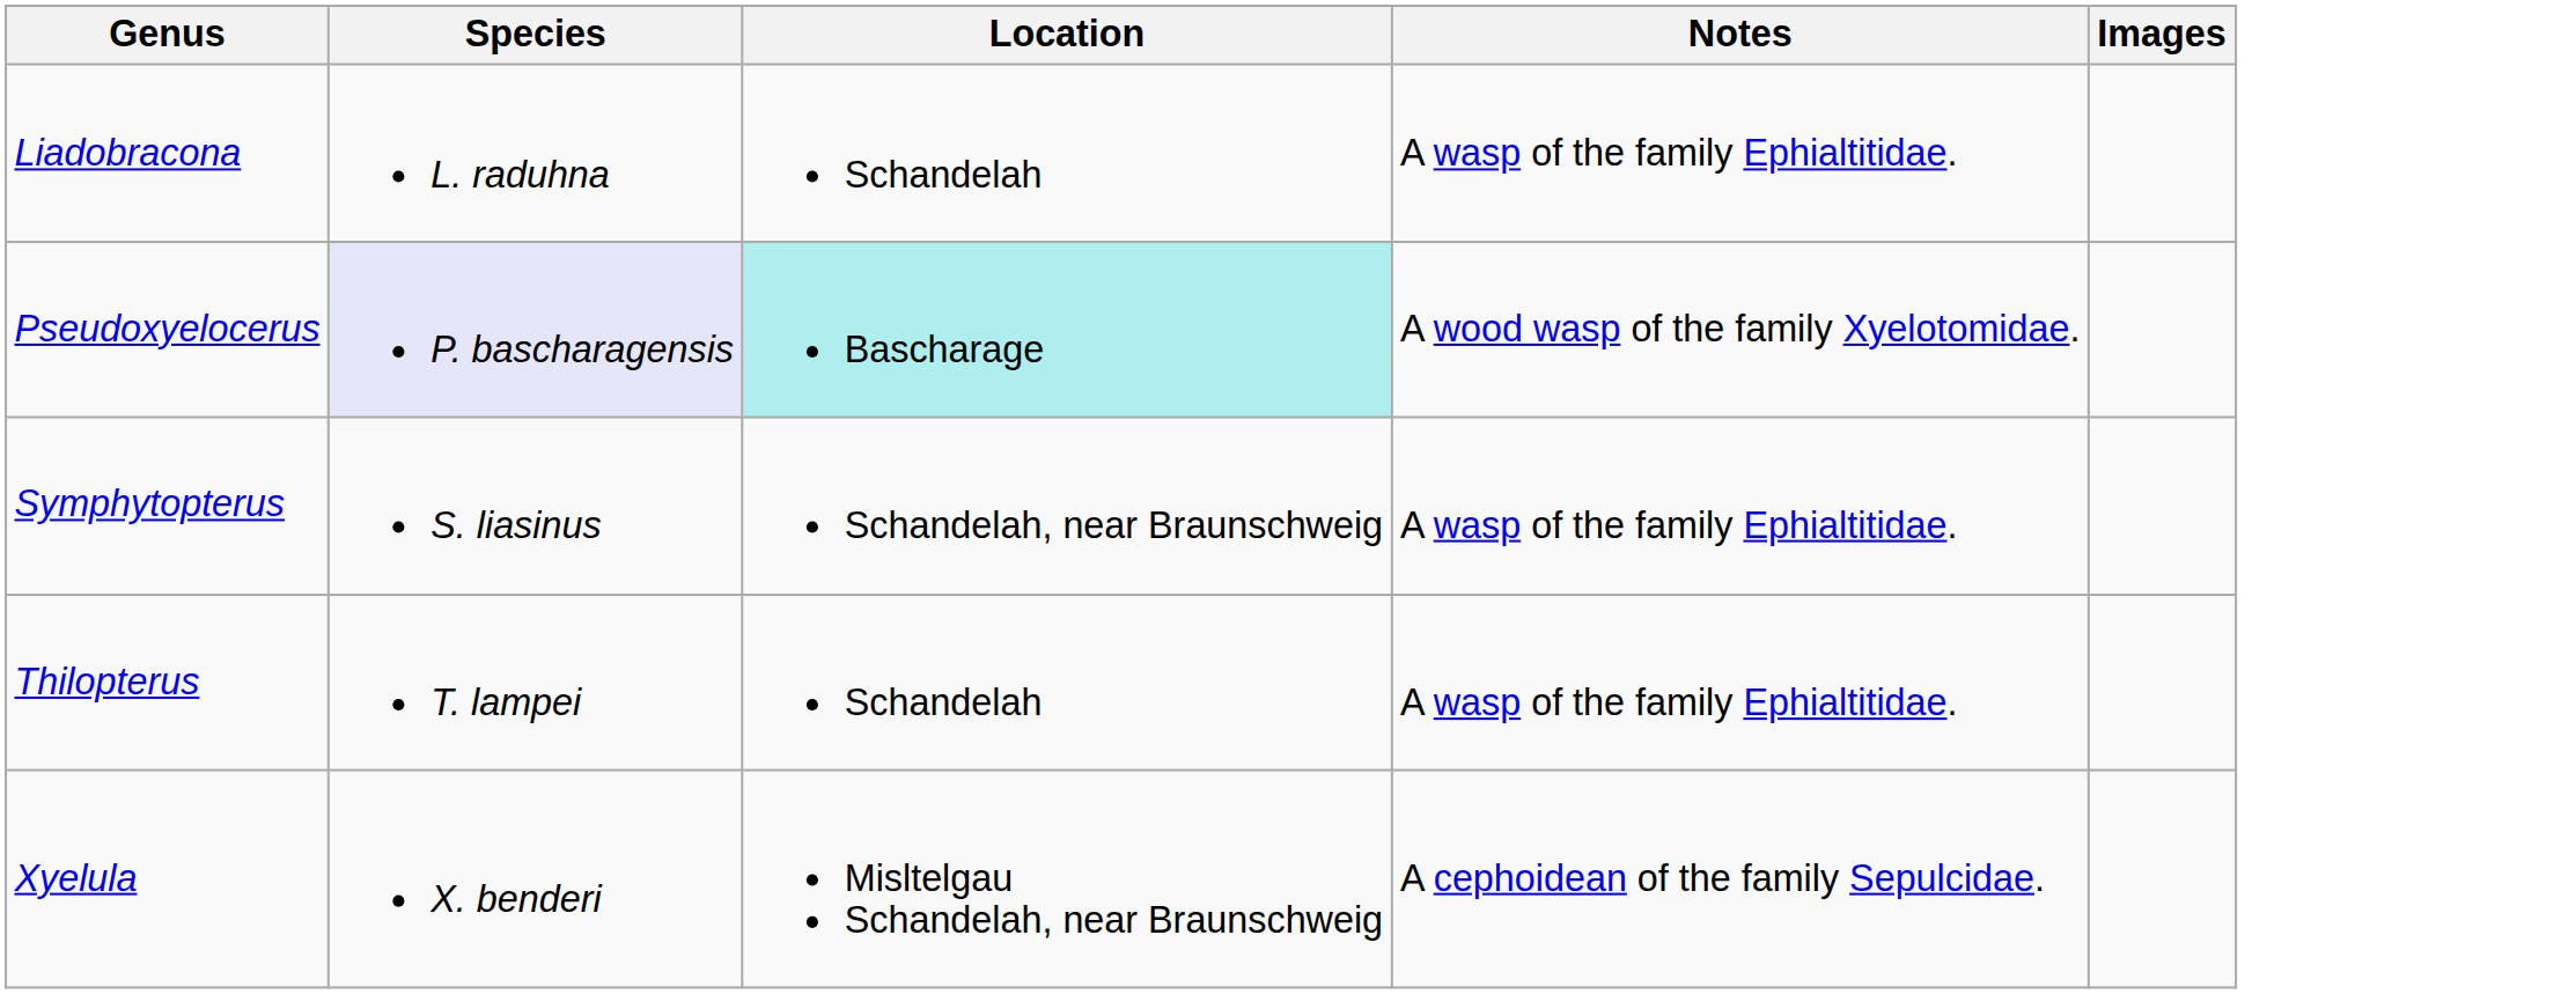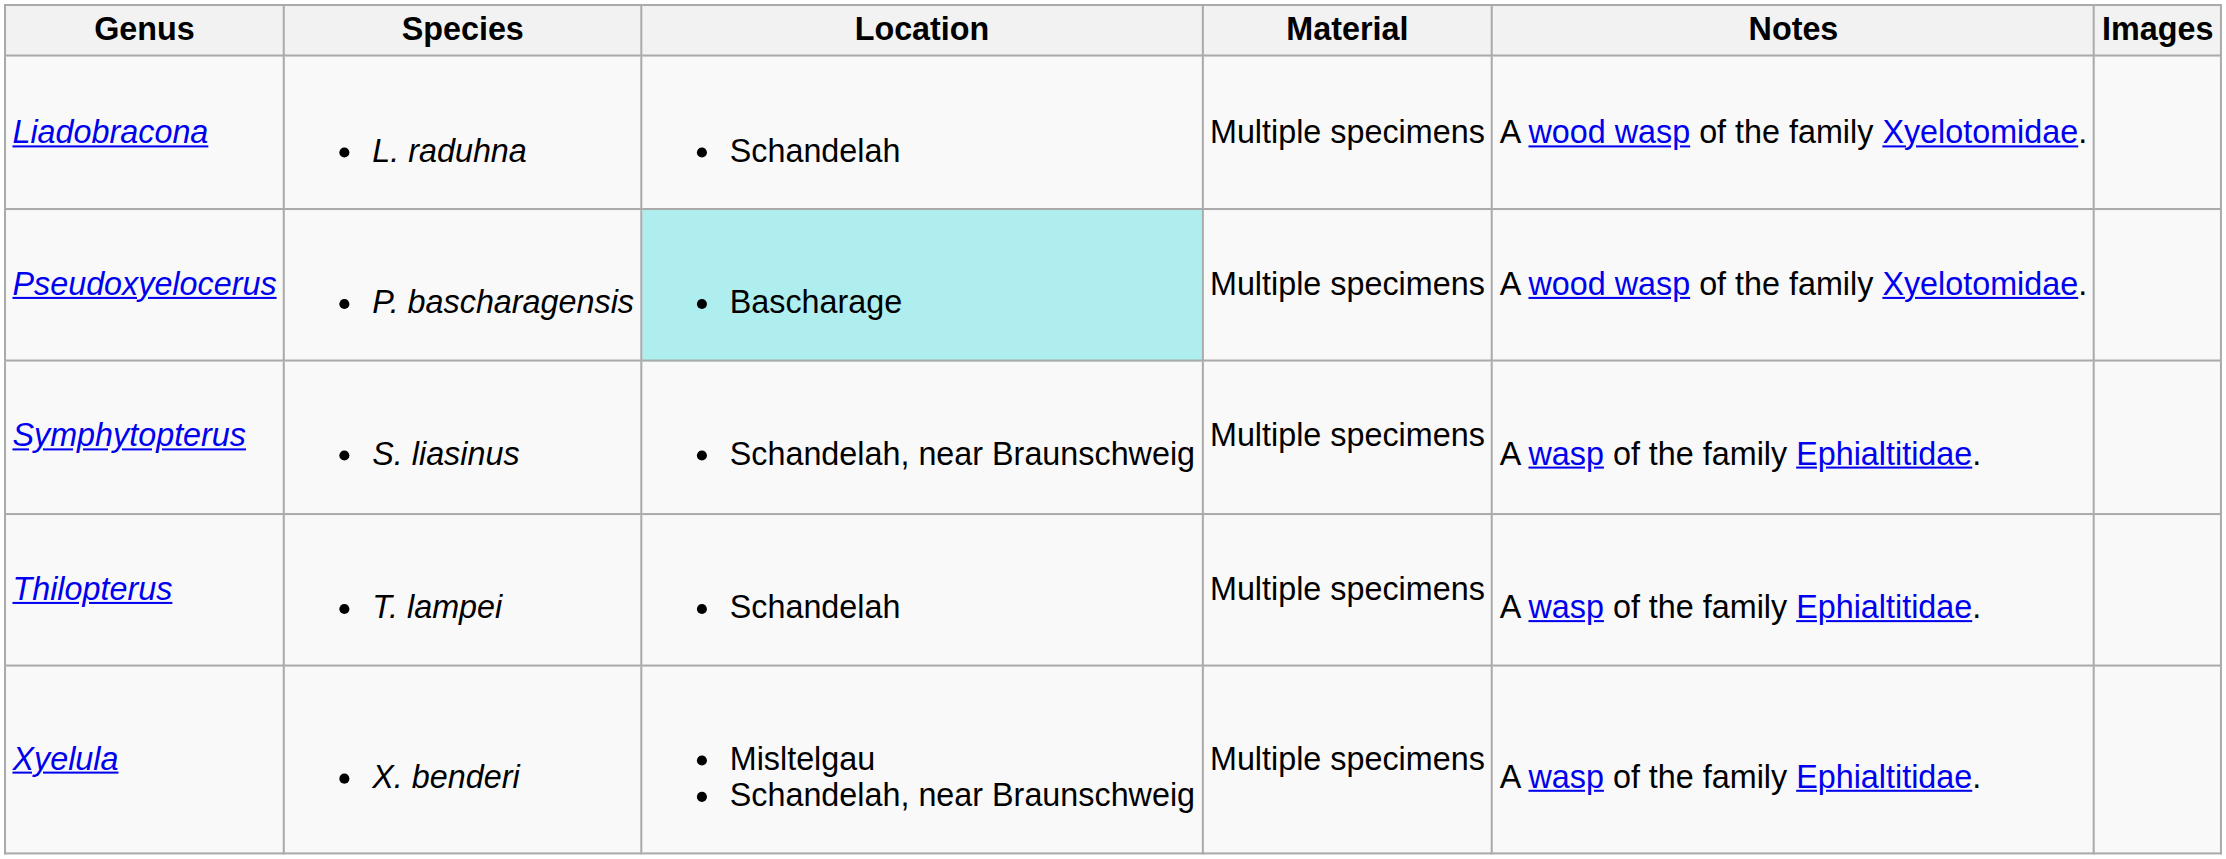 <table class="wikitable">
 <tr>
 <th>Genus</th>
 <th>Species</th>
 <th>Location</th>
+<th>Material</th>
 <th>Notes</th>
 <th>Images</th>
 </tr>
 <tr>
 <td><em><a href='#'>Liadobracona</a></em></td>
 <td><br><ul><li><em>L. raduhna</em></li></ul></td>
 <td><br><ul><li>Schandelah</li></ul></td>
-<td>A <a href='#'>wasp</a> of the family <a href='#'>Ephialtitidae</a>.</td>
+<td>Multiple specimens</td>
+<td>A <a href='#'>wood wasp</a> of the family <a href='#'>Xyelotomidae</a>.</td>
 <td></td>
 </tr>
 <tr>
 <td><em><a href='#'>Pseudoxyelocerus</a></em></td>
-<td style="background: lavender;"><br><ul><li><em>P. bascharagensis</em></li></ul></td>
+<td><br><ul><li><em>P. bascharagensis</em></li></ul></td>
 <td style="background: paleturquoise;"><br><ul><li>Bascharage</li></ul></td>
+<td>Multiple specimens</td>
 <td>A <a href='#'>wood wasp</a> of the family <a href='#'>Xyelotomidae</a>.</td>
 <td><br></td>
 </tr>
 <tr>
 <td><em><a href='#'>Symphytopterus</a></em></td>
 <td><br><ul><li><em>S. liasinus</em></li></ul></td>
 <td><br><ul><li>Schandelah, near Braunschweig</li></ul></td>
+<td>Multiple specimens</td>
 <td><br>A <a href='#'>wasp</a> of the family <a href='#'>Ephialtitidae</a>.</td>
 <td></td>
 </tr>
 <tr>
 <td><em><a href='#'>Thilopterus</a></em></td>
 <td><br><ul><li><em>T. lampei</em></li></ul></td>
 <td><br><ul><li>Schandelah</li></ul></td>
+<td>Multiple specimens</td>
 <td><br>A <a href='#'>wasp</a> of the family <a href='#'>Ephialtitidae</a>.</td>
 <td></td>
 </tr>
 <tr>
 <td><em><a href='#'>Xyelula</a></em></td>
 <td><br><ul><li><em>X. benderi</em></li></ul></td>
 <td><br><ul><li>Misltelgau</li><li>Schandelah, near Braunschweig</li></ul></td>
-<td>A <a href='#'>cephoidean</a> of the family <a href='#'>Sepulcidae</a>.</td>
+<td>Multiple specimens</td>
+<td><br>A <a href='#'>wasp</a> of the family <a href='#'>Ephialtitidae</a>.</td>
 <td><br></td>
 </tr>
 </table>
